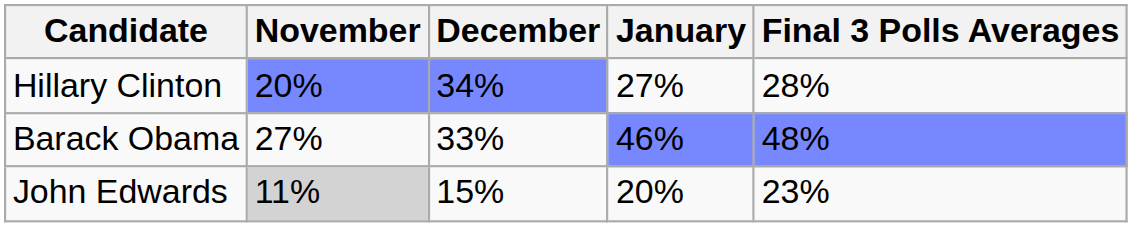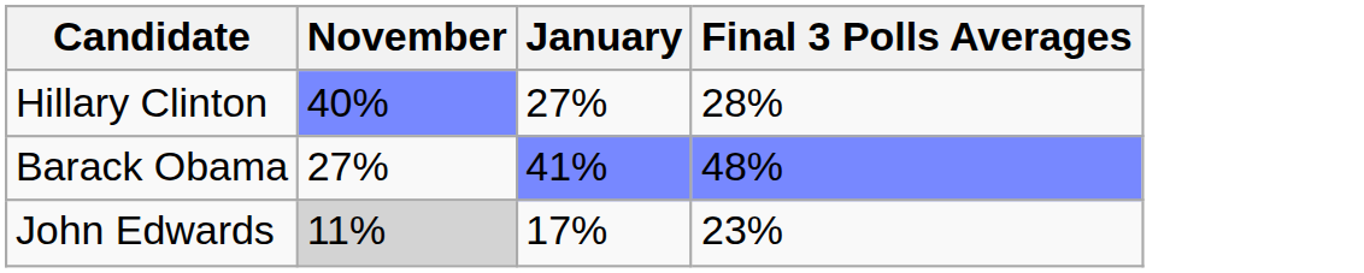 <table class="wikitable">
 <tr>
 <th>Candidate</th>
 <th>November</th>
-<th>December</th>
 <th>January</th>
 <th>Final 3 Polls Averages</th>
 </tr>
 <tr>
 <td>Hillary Clinton</td>
-<td bgcolor="#7788FF">20%</td>
-<td bgcolor="#7788FF">34%</td>
+<td bgcolor="#7788FF">40%</td>
 <td>27%</td>
 <td>28%</td>
 </tr>
 <tr>
 <td>Barack Obama</td>
 <td>27%</td>
-<td>33%</td>
-<td bgcolor="#7788FF">46%</td>
+<td bgcolor="#7788FF">41%</td>
 <td bgcolor="#7788FF">48%</td>
 </tr>
 <tr>
 <td>John Edwards</td>
 <td style="background: lightgrey;">11%</td>
-<td>15%</td>
-<td>20%</td>
+<td>17%</td>
 <td>23%</td>
 </tr>
 </table>
